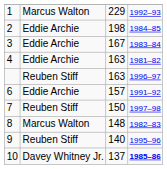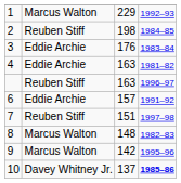 <table class="wikitable">
 <tr>
 </tr>
 <tr>
 <td>1</td>
 <td>Marcus Walton</td>
 <td>229</td>
 <td style="font-size:80%;"><a href='#'>1992–93</a></td>
 </tr>
 <tr>
 <td>2</td>
-<td>Eddie Archie</td>
+<td>Reuben Stiff</td>
 <td>198</td>
 <td style="font-size:80%;"><a href='#'>1984–85</a></td>
 </tr>
 <tr>
 <td>3</td>
 <td>Eddie Archie</td>
-<td>167</td>
+<td>176</td>
 <td style="font-size:80%;"><a href='#'>1983–84</a></td>
 </tr>
 <tr>
 <td>4</td>
 <td>Eddie Archie</td>
 <td>163</td>
 <td style="font-size:80%;"><a href='#'>1981–82</a></td>
 </tr>
 <tr>
 <td></td>
 <td>Reuben Stiff</td>
 <td>163</td>
 <td style="font-size:80%;"><a href='#'>1996–97</a></td>
 </tr>
 <tr>
 <td>6</td>
 <td>Eddie Archie</td>
 <td>157</td>
 <td style="font-size:80%;"><a href='#'>1991–92</a></td>
 </tr>
 <tr>
 <td>7</td>
 <td>Reuben Stiff</td>
-<td>150</td>
+<td>151</td>
 <td style="font-size:80%;"><a href='#'>1997–98</a></td>
 </tr>
 <tr>
 <td>8</td>
 <td>Marcus Walton</td>
 <td>148</td>
 <td style="font-size:80%;"><a href='#'>1982–83</a></td>
 </tr>
 <tr>
 <td>9</td>
-<td>Reuben Stiff</td>
-<td>140</td>
+<td>Marcus Walton</td>
+<td>142</td>
 <td style="font-size:80%;"><a href='#'>1995–96</a></td>
 </tr>
 <tr>
 <td>10</td>
 <td>Davey Whitney Jr.</td>
 <td>137</td>
 <td style="font-size:80%;"><strong><a href='#'>1985–86</a></strong></td>
 </tr>
 </table>
